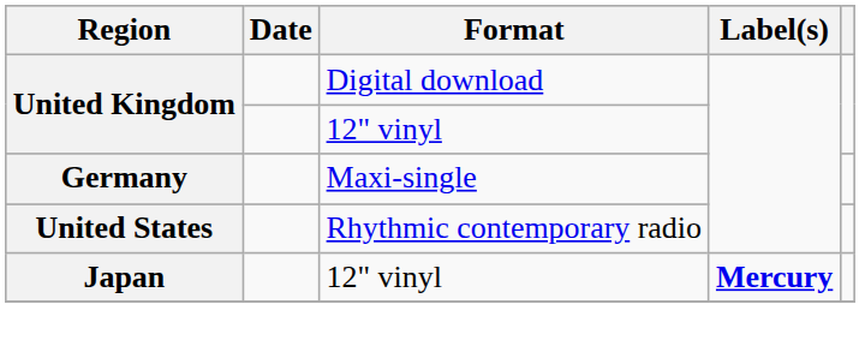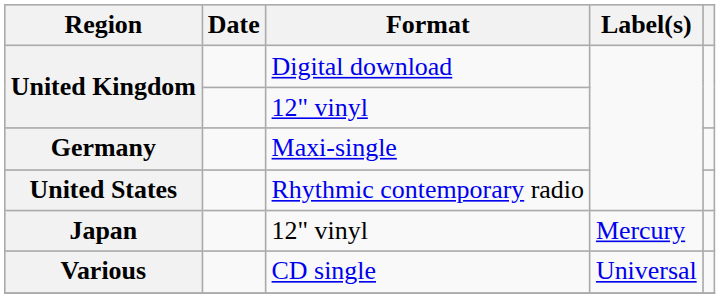 <table class="wikitable plainrowheaders">
 <tr>
 <th scope="col">Region</th>
 <th scope="col">Date</th>
 <th scope="col">Format</th>
 <th scope="col">Label(s)</th>
 <th scope="col"></th>
 </tr>
 <tr>
 <th scope="row" rowspan="2">United Kingdom</th>
 <td></td>
 <td><a href='#'>Digital download</a></td>
 <td rowspan="4"></td>
 <td style="text-align:center;" rowspan="2"></td>
 </tr>
 <tr>
 <td></td>
 <td><a href='#'>12" vinyl</a></td>
 </tr>
 <tr>
 <th scope="row">Germany</th>
 <td></td>
 <td><a href='#'>Maxi-single</a></td>
 <td style="text-align:center;"></td>
 </tr>
 <tr>
 <th scope="row">United States</th>
 <td></td>
 <td><a href='#'>Rhythmic contemporary</a> radio</td>
 <td style="text-align:center;"></td>
 </tr>
 <tr>
 <th scope="row">Japan</th>
 <td></td>
 <td>12" vinyl</td>
-<td><strong><a href='#'>Mercury</a></strong></td>
+<td><a href='#'>Mercury</a></td>
+<td style="text-align:center;"></td>
+</tr>
+<tr>
+<th scope="row">Various</th>
+<td></td>
+<td><a href='#'>CD single</a></td>
+<td><a href='#'>Universal</a></td>
 <td style="text-align:center;"></td>
 </tr>
 <tr>
 </tr>
 </table>
